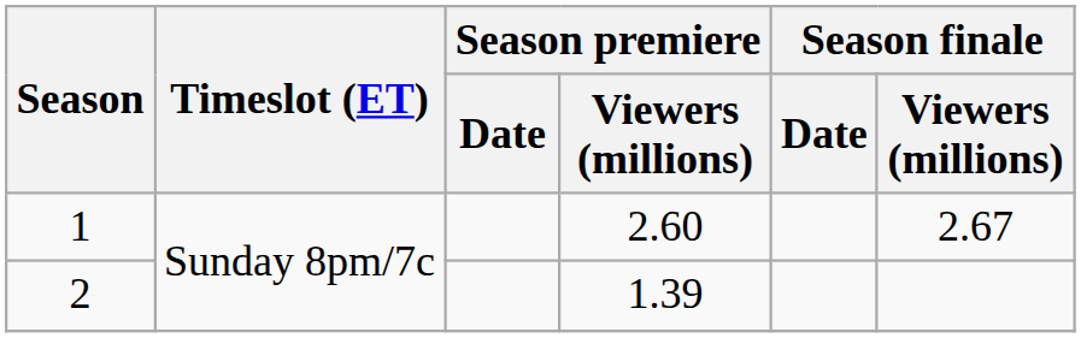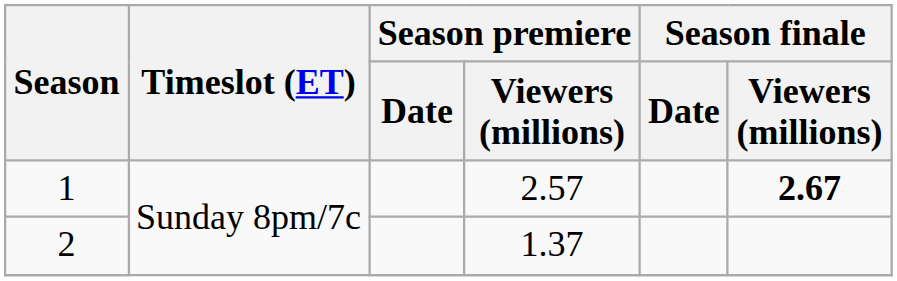 <table class="wikitable" style="text-align: center">
 <tr>
 <th scope="col" rowspan="2">Season</th>
 <th scope="col" rowspan="2">Timeslot (<a href='#'>ET</a>)</th>
 <th scope="col" colspan="2">Season premiere</th>
 <th scope="col" colspan="2">Season finale</th>
 </tr>
 <tr>
 <th scope="col">Date</th>
 <th scope="col">Viewers<br>(millions)</th>
 <th scope="col">Date</th>
 <th scope="col">Viewers<br>(millions)</th>
 </tr>
 <tr>
 <td rowspan="1">1</td>
 <td rowspan="5">Sunday 8pm/7c</td>
 <td></td>
-<td rowspan="1">2.60</td>
+<td rowspan="1">2.57</td>
 <td></td>
-<td rowspan="1">2.67</td>
+<td rowspan="1"><strong>2.67</strong></td>
 </tr>
 <tr>
 <td rowspan="1">2</td>
 <td></td>
-<td rowspan="1">1.39</td>
+<td rowspan="1">1.37</td>
 <td></td>
 <td rowspan="1"></td>
 </tr>
 <tr>
 </tr>
 </table>
